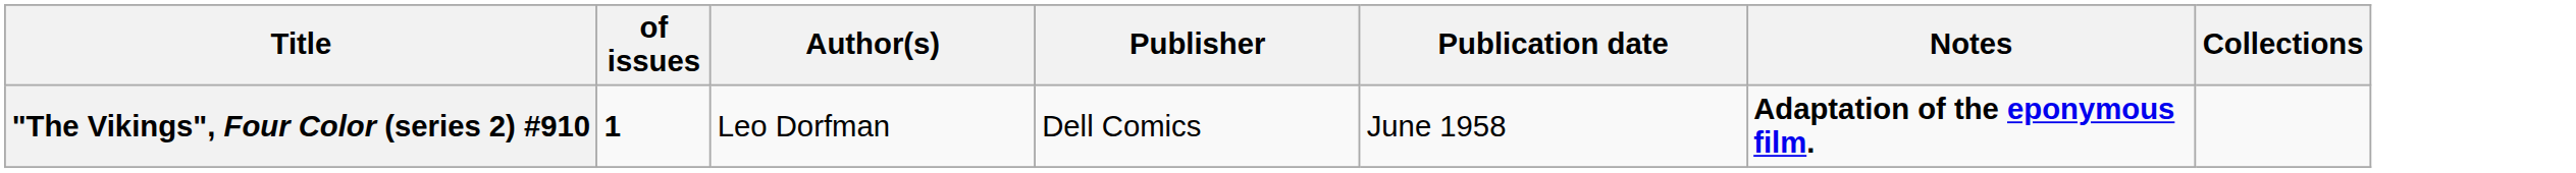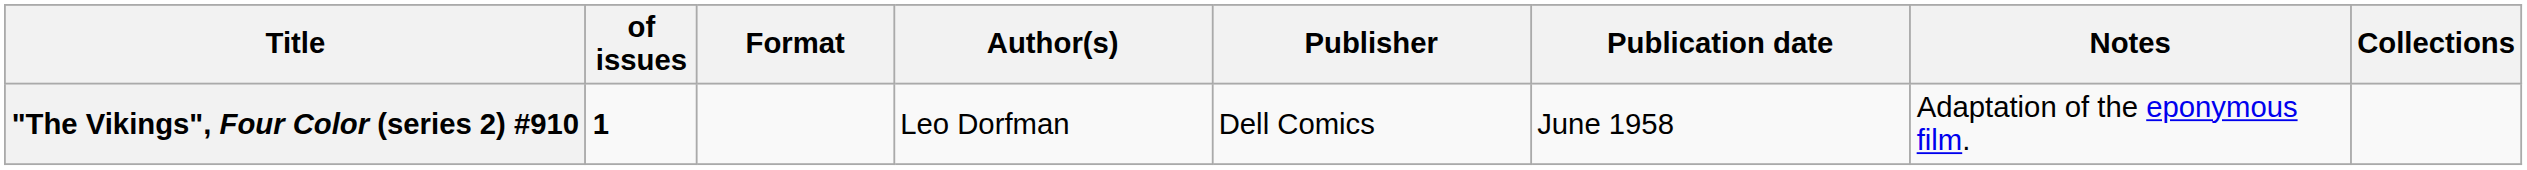 <table class="wikitable">
 <tr>
 <th>Title</th>
 <th style="width:40pt"> of issues</th>
+<th style="width:75pt">Format</th>
 <th style="width:125pt">Author(s)</th>
 <th style="width:125pt">Publisher</th>
 <th style="width:150pt">Publication date</th>
 <th style="width:175pt">Notes</th>
 <th>Collections</th>
 </tr>
 <tr>
 <th>"The Vikings", <em>Four Color</em> (series 2) #910</th>
 <td><strong>1</strong></td>
+<td></td>
 <td>Leo Dorfman</td>
 <td>Dell Comics</td>
 <td>June 1958</td>
-<td><strong>Adaptation of the <a href='#'>eponymous film</a>.</strong></td>
+<td>Adaptation of the <a href='#'>eponymous film</a>.</td>
 <td></td>
 </tr>
 </table>
